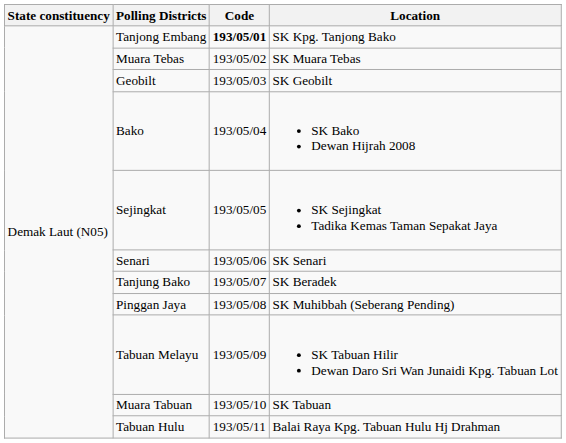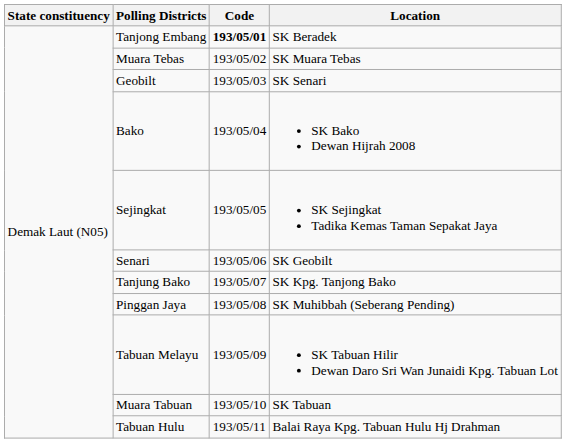 <table class="wikitable sortable mw-collapsible" style="white-space:nowrap;font-size:85%">
 <tr>
 <th>State constituency</th>
 <th>Polling Districts</th>
 <th>Code</th>
 <th>Location</th>
 </tr>
 <tr>
 <td rowspan="11">Demak Laut (N05)</td>
 <td>Tanjong Embang</td>
 <td><strong>193/05/01</strong></td>
-<td>SK Kpg. Tanjong Bako</td>
+<td>SK Beradek</td>
 </tr>
 <tr>
 <td>Muara Tebas</td>
 <td>193/05/02</td>
 <td>SK Muara Tebas</td>
 </tr>
 <tr>
 <td>Geobilt</td>
 <td>193/05/03</td>
-<td>SK Geobilt</td>
+<td>SK Senari</td>
 </tr>
 <tr>
 <td>Bako</td>
 <td>193/05/04</td>
 <td><br><ul><li>SK Bako</li><li>Dewan Hijrah 2008</li></ul></td>
 </tr>
 <tr>
 <td>Sejingkat</td>
 <td>193/05/05</td>
 <td><br><ul><li>SK Sejingkat</li><li>Tadika Kemas Taman Sepakat Jaya</li></ul></td>
 </tr>
 <tr>
 <td>Senari</td>
 <td>193/05/06</td>
-<td>SK Senari</td>
+<td>SK Geobilt</td>
 </tr>
 <tr>
 <td>Tanjung Bako</td>
 <td>193/05/07</td>
-<td>SK Beradek</td>
+<td>SK Kpg. Tanjong Bako</td>
 </tr>
 <tr>
 <td>Pinggan Jaya</td>
 <td>193/05/08</td>
 <td>SK Muhibbah (Seberang Pending)</td>
 </tr>
 <tr>
 <td>Tabuan Melayu</td>
 <td>193/05/09</td>
 <td><br><ul><li>SK Tabuan Hilir</li><li>Dewan Daro Sri Wan Junaidi Kpg. Tabuan Lot</li></ul></td>
 </tr>
 <tr>
 <td>Muara Tabuan</td>
 <td>193/05/10</td>
 <td>SK Tabuan</td>
 </tr>
 <tr>
 <td>Tabuan Hulu</td>
 <td>193/05/11</td>
 <td>Balai Raya Kpg. Tabuan Hulu Hj Drahman</td>
 </tr>
 </table>
